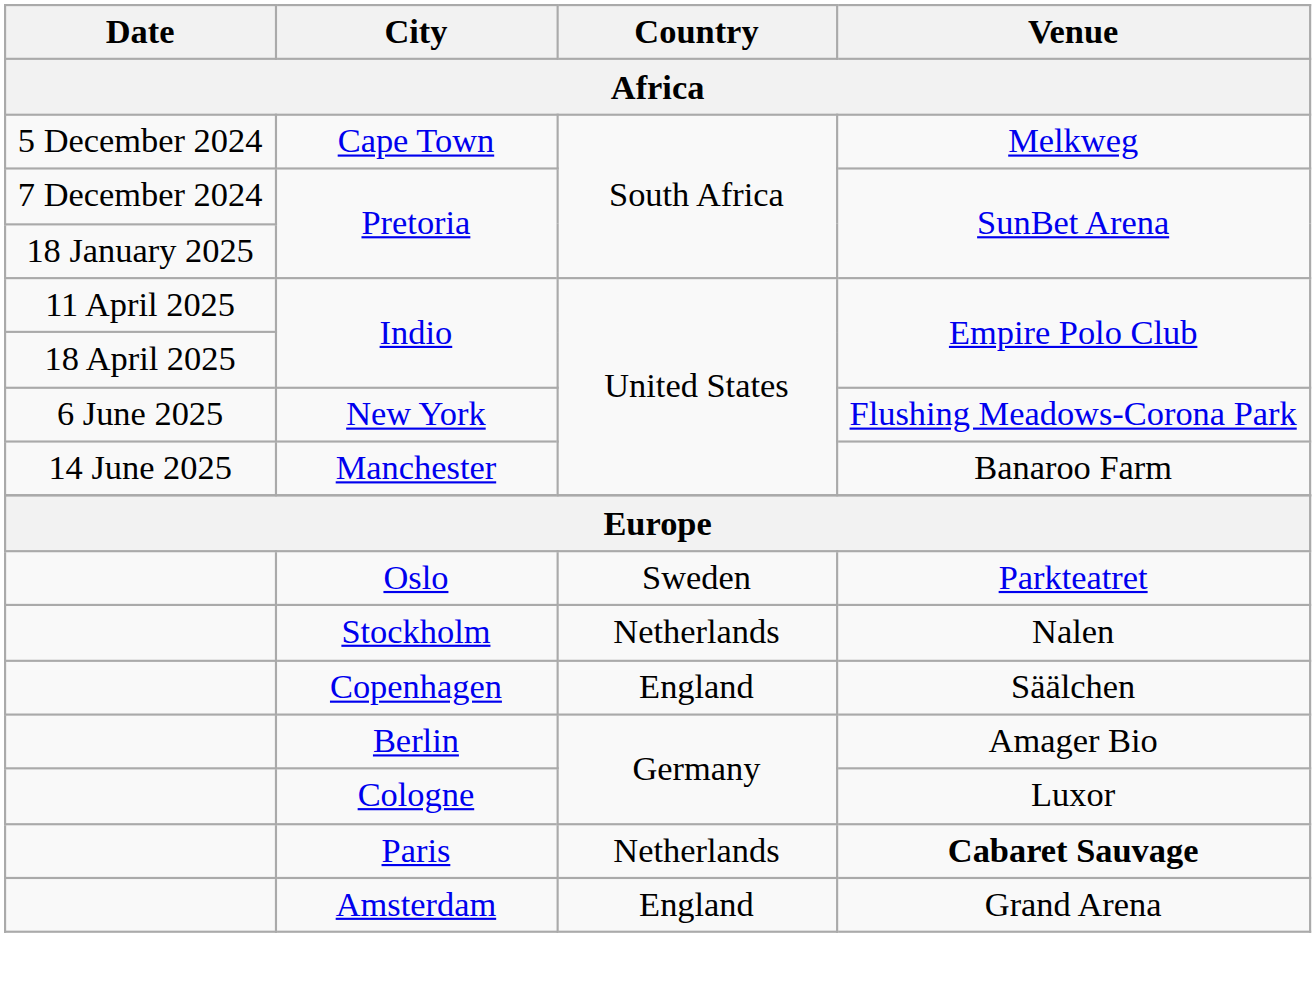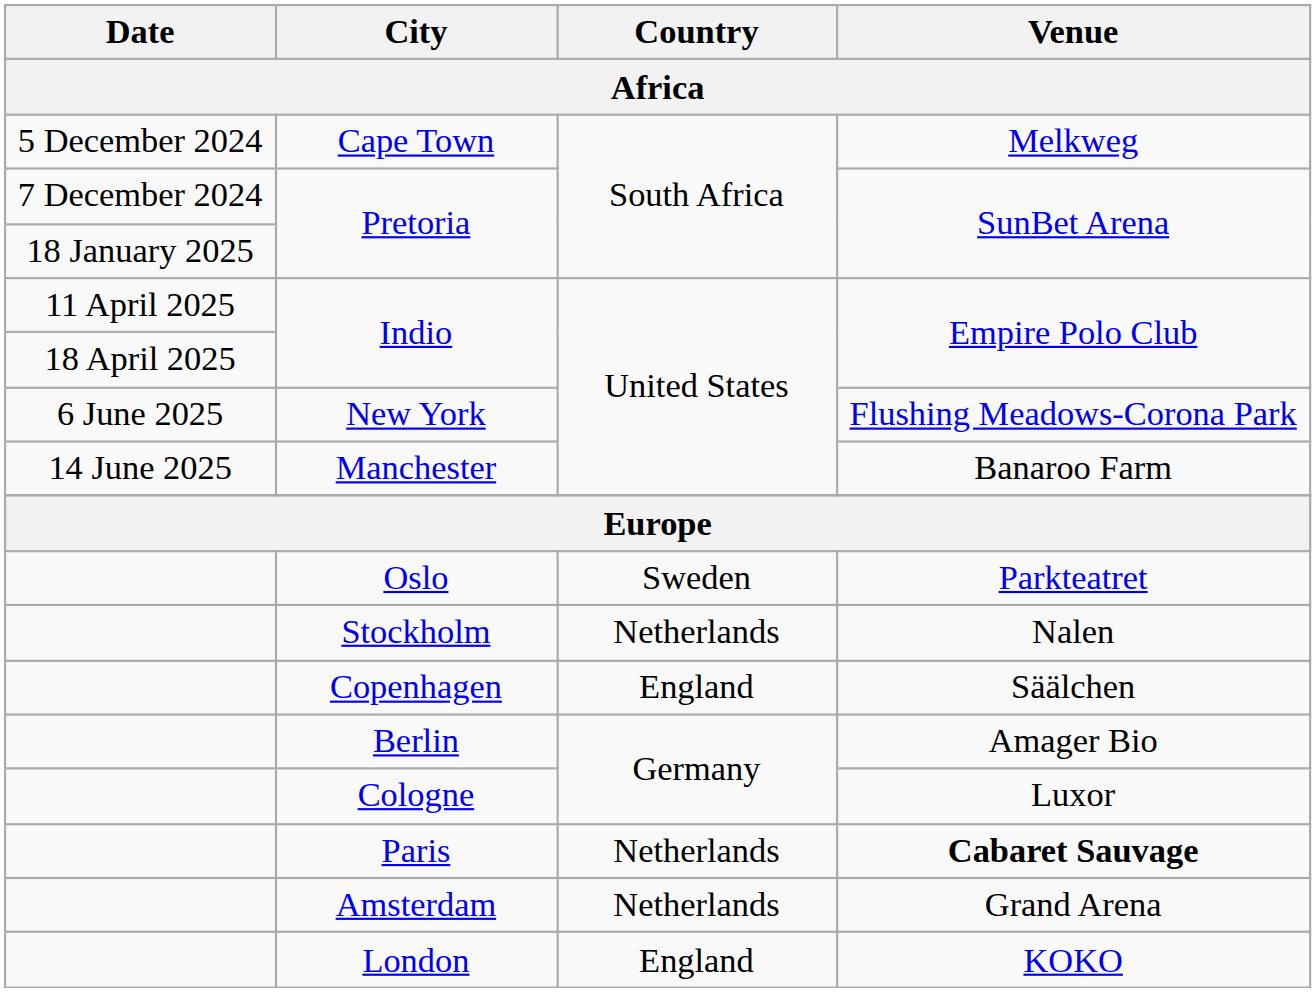 <table class="wikitable" style="text-align:center;">
 <tr>
 <th width="150">Date</th>
 <th width="150">City</th>
 <th width="150">Country</th>
 <th width="300">Venue</th>
 </tr>
 <tr>
 <th colspan="4">Africa</th>
 </tr>
 <tr>
 <td>5 December 2024</td>
 <td><a href='#'>Cape Town</a></td>
 <td rowspan="3">South Africa</td>
 <td><a href='#'>Melkweg</a></td>
 </tr>
 <tr>
 <td>7 December 2024</td>
 <td rowspan="2"><a href='#'>Pretoria</a></td>
 <td rowspan="2"><a href='#'>SunBet Arena</a></td>
 </tr>
 <tr>
 <td>18 January 2025</td>
 </tr>
 <tr>
 <td>11 April 2025</td>
 <td rowspan="2"><a href='#'>Indio</a></td>
 <td rowspan="4">United States</td>
 <td rowspan="2"><a href='#'>Empire Polo Club</a></td>
 </tr>
 <tr>
 <td>18 April 2025</td>
 </tr>
 <tr>
 <td>6 June 2025</td>
 <td><a href='#'>New York</a></td>
 <td><a href='#'>Flushing Meadows-Corona Park</a></td>
 </tr>
 <tr>
 <td>14 June 2025</td>
 <td><a href='#'>Manchester</a></td>
 <td>Banaroo Farm</td>
 </tr>
 <tr>
 </tr>
 <tr bgcolor="#DDDDDD">
 <th colspan="4"><strong>Europe</strong></th>
 </tr>
 <tr>
 <td></td>
 <td><a href='#'>Oslo</a></td>
 <td>Sweden</td>
 <td><a href='#'>Parkteatret</a></td>
 </tr>
 <tr>
 <td></td>
 <td><a href='#'>Stockholm</a></td>
 <td>Netherlands</td>
 <td>Nalen</td>
 </tr>
 <tr>
 <td></td>
 <td><a href='#'>Copenhagen</a></td>
 <td>England</td>
 <td>Säälchen</td>
 </tr>
 <tr>
 <td></td>
 <td><a href='#'>Berlin</a></td>
 <td rowspan="2">Germany</td>
 <td>Amager Bio</td>
 </tr>
 <tr>
 <td></td>
 <td><a href='#'>Cologne</a></td>
 <td>Luxor</td>
 </tr>
 <tr>
 <td></td>
 <td><a href='#'>Paris</a></td>
 <td>Netherlands</td>
 <td><strong>Cabaret Sauvage</strong></td>
 </tr>
 <tr>
 <td></td>
 <td><a href='#'>Amsterdam</a></td>
-<td>England</td>
+<td>Netherlands</td>
 <td>Grand Arena</td>
 </tr>
+<tr>
+<td></td>
+<td><a href='#'>London</a></td>
+<td>England</td>
+<td><a href='#'>KOKO</a></td>
+</tr>
 </table>
